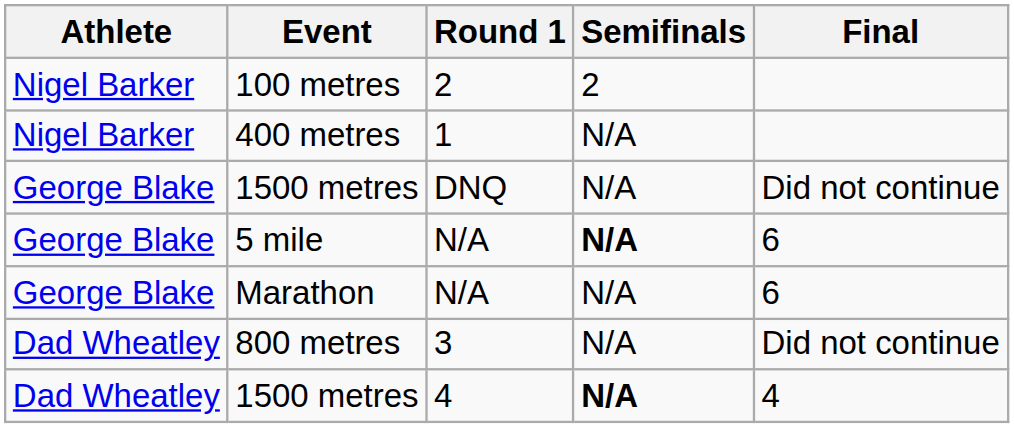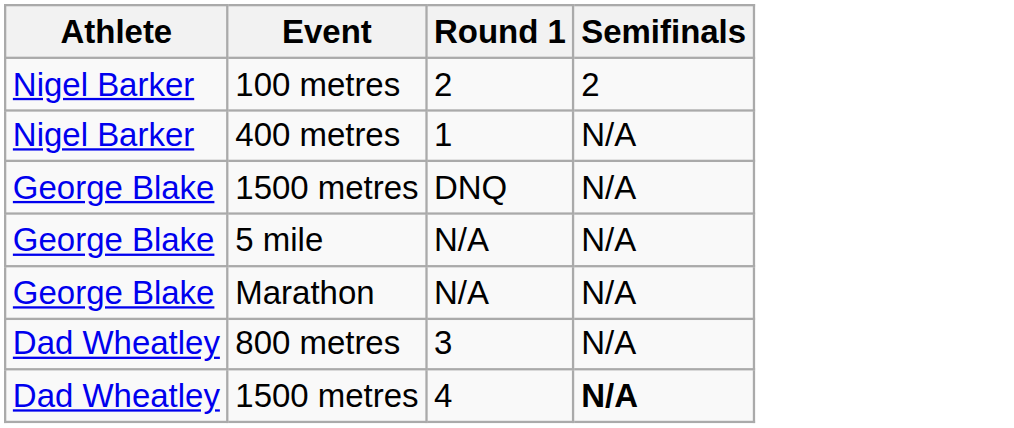 <table class=wikitable style="font-size:90%">
 <tr>
 <th>Athlete</th>
 <th>Event</th>
 <th>Round 1</th>
 <th>Semifinals</th>
-<th>Final</th>
 </tr>
 <tr>
 <td><a href='#'>Nigel Barker</a></td>
 <td>100 metres</td>
 <td>2</td>
 <td>2</td>
-<td></td>
 </tr>
 <tr>
 <td><a href='#'>Nigel Barker</a></td>
 <td>400 metres</td>
 <td>1</td>
 <td>N/A</td>
-<td></td>
 </tr>
 <tr>
 <td><a href='#'>George Blake</a></td>
 <td>1500 metres</td>
 <td>DNQ</td>
 <td>N/A</td>
-<td>Did not continue</td>
 </tr>
 <tr>
 <td><a href='#'>George Blake</a></td>
 <td>5 mile</td>
 <td>N/A</td>
-<td><strong>N/A</strong></td>
-<td>6</td>
+<td>N/A</td>
 </tr>
 <tr>
 <td><a href='#'>George Blake</a></td>
 <td>Marathon</td>
 <td>N/A</td>
 <td>N/A</td>
-<td>6</td>
 </tr>
 <tr>
 <td><a href='#'>Dad Wheatley</a></td>
 <td>800 metres</td>
 <td>3</td>
 <td>N/A</td>
-<td>Did not continue</td>
 </tr>
 <tr>
 <td><a href='#'>Dad Wheatley</a></td>
 <td>1500 metres</td>
 <td>4</td>
 <td><strong>N/A</strong></td>
-<td>4</td>
 </tr>
 </table>
